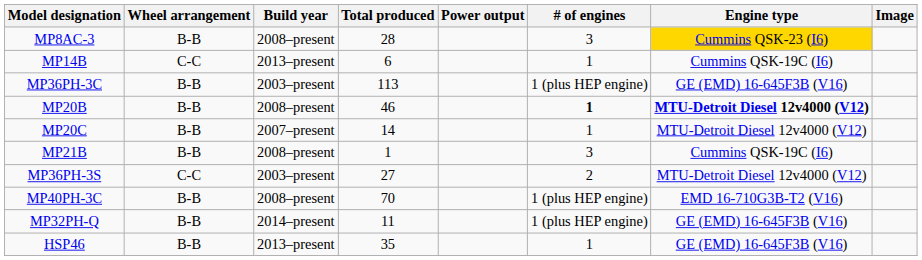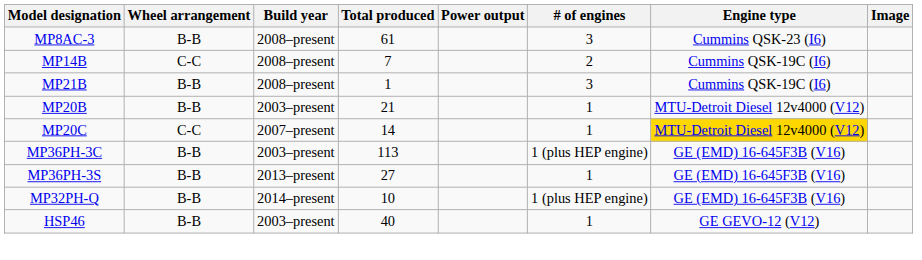 <table class="wikitable" border="1">
 <tr>
 <th>Model designation</th>
 <th>Wheel arrangement</th>
 <th>Build year</th>
 <th>Total produced</th>
 <th>Power output</th>
 <th># of engines</th>
 <th>Engine type</th>
 <th>Image</th>
 </tr>
 <tr align="center">
 <td><a href='#'>MP8AC-3</a></td>
 <td>B-B</td>
 <td>2008–present</td>
-<td>28</td>
+<td>61</td>
 <td></td>
 <td>3</td>
-<td style="background: gold;"><a href='#'>Cummins</a> QSK-23 (<a href='#'>I6</a>)</td>
+<td><a href='#'>Cummins</a> QSK-23 (<a href='#'>I6</a>)</td>
 <td></td>
 </tr>
 <tr align="center">
 <td><a href='#'>MP14B</a></td>
 <td>C-C</td>
-<td>2013–present</td>
-<td>6</td>
+<td>2008–present</td>
+<td>7</td>
+<td></td>
+<td>2</td>
+<td><a href='#'>Cummins</a> QSK-19C (<a href='#'>I6</a>)</td>
+<td></td>
+</tr>
+<tr align="center">
+<td><a href='#'>MP21B</a></td>
+<td>B-B</td>
+<td>2008–present</td>
+<td>1</td>
+<td></td>
+<td>3</td>
+<td><a href='#'>Cummins</a> QSK-19C (<a href='#'>I6</a>)</td>
+<td></td>
+</tr>
+<tr align="center">
+<td><a href='#'>MP20B</a></td>
+<td>B-B</td>
+<td>2003–present</td>
+<td>21</td>
 <td></td>
 <td>1</td>
-<td><a href='#'>Cummins</a> QSK-19C (<a href='#'>I6</a>)</td>
+<td><a href='#'>MTU-Detroit Diesel</a> 12v4000 (<a href='#'>V12</a>)</td>
+<td></td>
+</tr>
+<tr align="center">
+<td><a href='#'>MP20C</a></td>
+<td>C-C</td>
+<td>2007–present</td>
+<td>14</td>
+<td></td>
+<td>1</td>
+<td style="background: gold;"><a href='#'>MTU-Detroit Diesel</a> 12v4000 (<a href='#'>V12</a>)</td>
 <td></td>
 </tr>
 <tr align="center">
 <td><a href='#'>MP36PH-3C</a></td>
 <td>B-B</td>
 <td>2003–present</td>
 <td>113</td>
 <td></td>
 <td>1 (plus HEP engine)</td>
 <td><a href='#'>GE (EMD) 16-645F3B</a> (<a href='#'>V16</a>)</td>
 <td></td>
 </tr>
 <tr align="center">
-<td><a href='#'>MP20B</a></td>
+<td><a href='#'>MP36PH-3S</a></td>
 <td>B-B</td>
-<td>2008–present</td>
-<td>46</td>
-<td></td>
-<td><strong>1</strong></td>
-<td><strong><a href='#'>MTU-Detroit Diesel</a> 12v4000 (<a href='#'>V12</a>)</strong></td>
-<td></td>
-</tr>
-<tr align="center">
-<td><a href='#'>MP20C</a></td>
-<td>B-B</td>
-<td>2007–present</td>
-<td>14</td>
+<td>2013–present</td>
+<td>27</td>
 <td></td>
 <td>1</td>
-<td><a href='#'>MTU-Detroit Diesel</a> 12v4000 (<a href='#'>V12</a>)</td>
-<td></td>
-</tr>
-<tr align="center">
-<td><a href='#'>MP21B</a></td>
-<td>B-B</td>
-<td>2008–present</td>
-<td>1</td>
-<td></td>
-<td>3</td>
-<td><a href='#'>Cummins</a> QSK-19C (<a href='#'>I6</a>)</td>
-<td></td>
-</tr>
-<tr align="center">
-<td><a href='#'>MP36PH-3S</a></td>
-<td>C-C</td>
-<td>2003–present</td>
-<td>27</td>
-<td></td>
-<td>2</td>
-<td><a href='#'>MTU-Detroit Diesel</a> 12v4000 (<a href='#'>V12</a>)</td>
-<td></td>
-</tr>
-<tr align="center">
-<td><a href='#'>MP40PH-3C</a></td>
-<td>B-B</td>
-<td>2008–present</td>
-<td>70</td>
-<td></td>
-<td>1 (plus HEP engine)</td>
-<td><a href='#'>EMD 16-710G3B-T2</a> (<a href='#'>V16</a>)</td>
+<td><a href='#'>GE (EMD) 16-645F3B</a> (<a href='#'>V16</a>)</td>
 <td></td>
 </tr>
 <tr align="center">
 <td><a href='#'>MP32PH-Q</a></td>
 <td>B-B</td>
 <td>2014–present</td>
-<td>11</td>
+<td>10</td>
 <td></td>
 <td>1 (plus HEP engine)</td>
 <td><a href='#'>GE (EMD) 16-645F3B</a> (<a href='#'>V16</a>)</td>
 <td></td>
 </tr>
 <tr align="center">
 <td><a href='#'>HSP46</a></td>
 <td>B-B</td>
-<td>2013–present</td>
-<td>35</td>
+<td>2003–present</td>
+<td>40</td>
 <td></td>
 <td>1</td>
-<td><a href='#'>GE (EMD) 16-645F3B</a> (<a href='#'>V16</a>)</td>
+<td><a href='#'>GE GEVO-12</a> (<a href='#'>V12</a>)</td>
 <td></td>
 </tr>
 </table>
